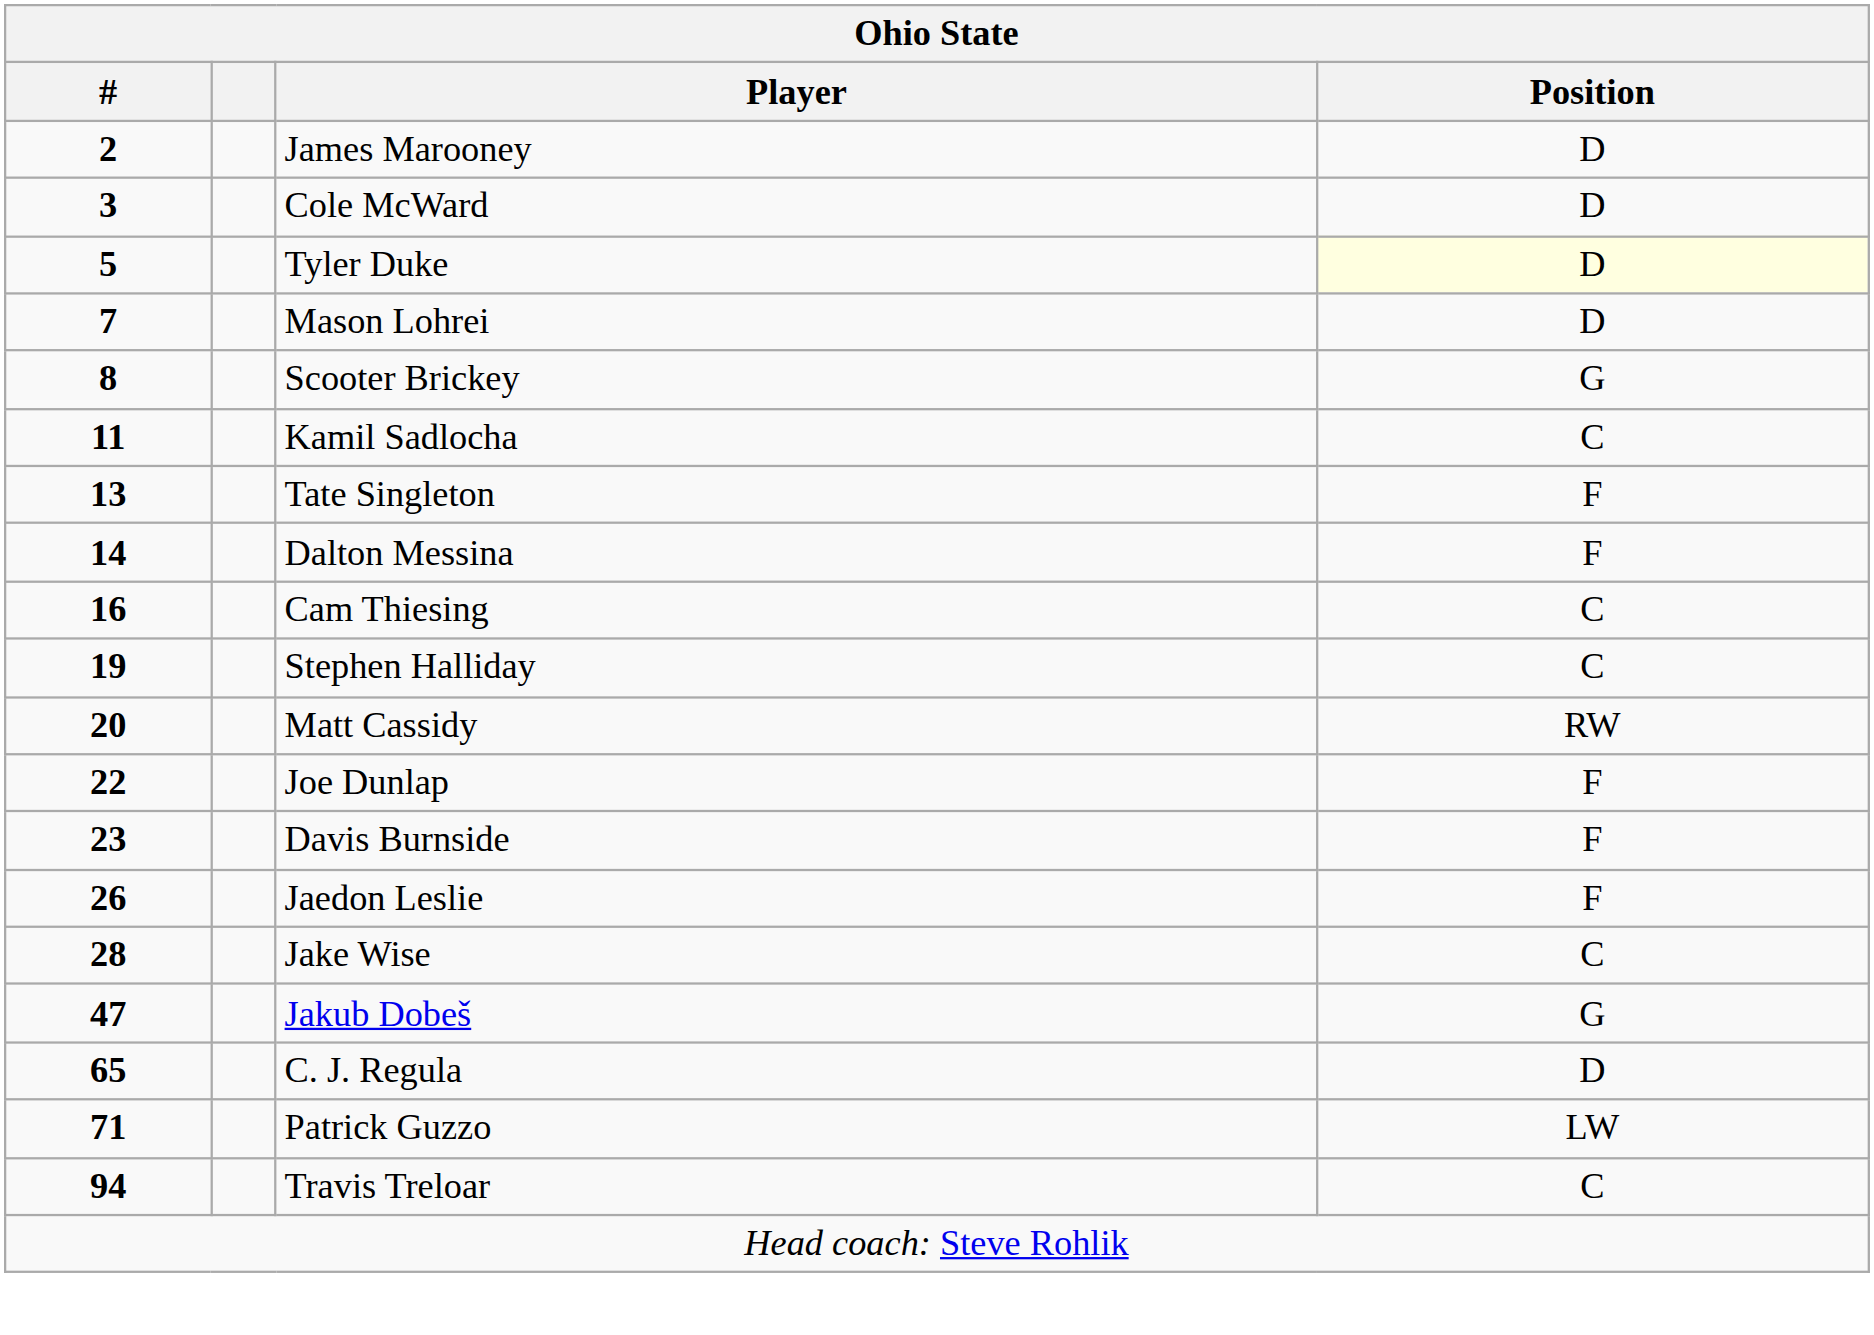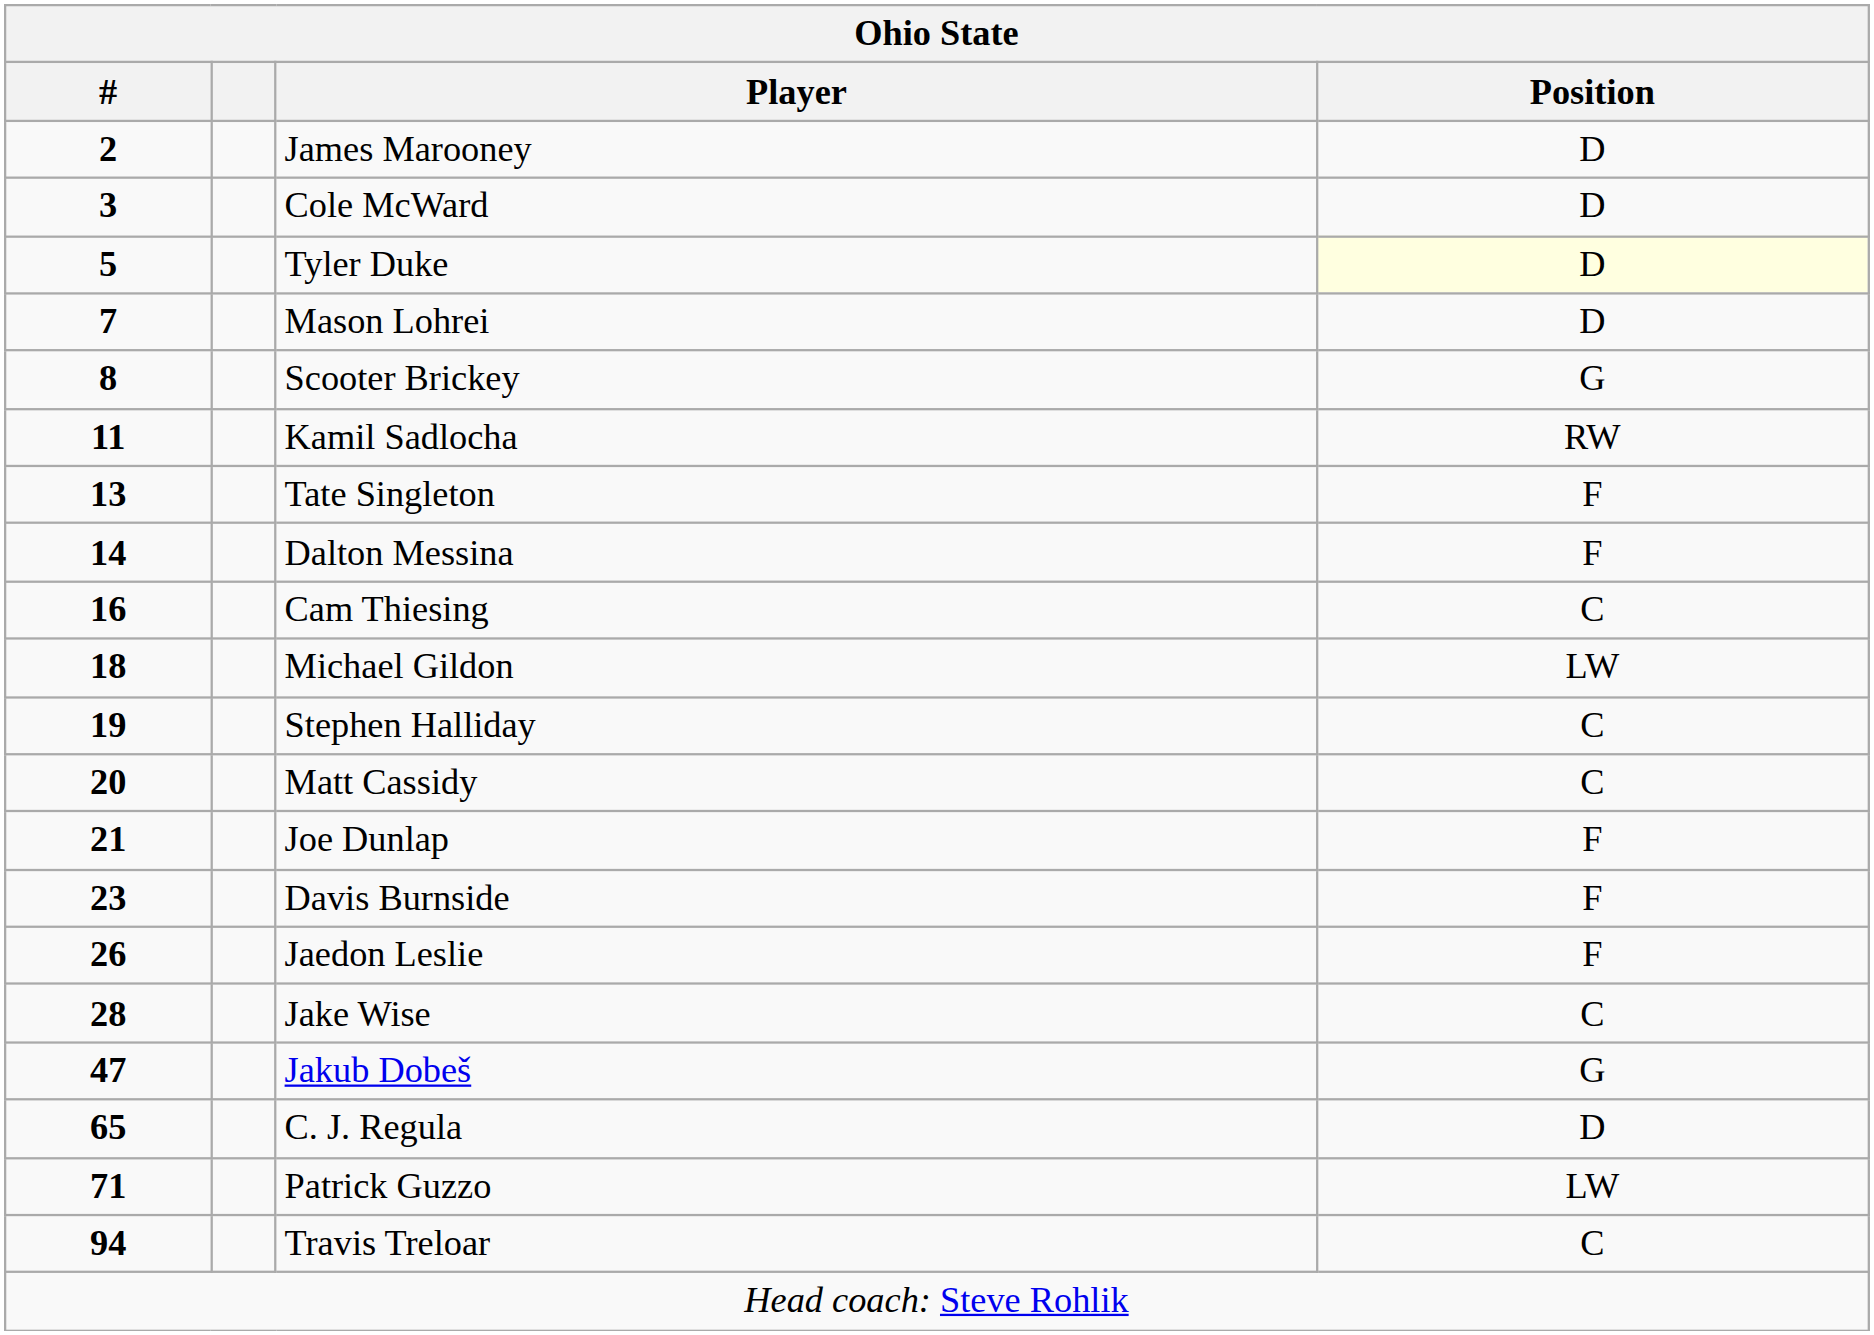 <table class="wikitable" style="width:65%; text-align:center;">
 <tr>
 <th colspan=4>Ohio State</th>
 </tr>
 <tr>
 <th>#</th>
 <th></th>
 <th>Player</th>
 <th>Position</th>
 </tr>
 <tr>
 <td><strong>2</strong></td>
 <td align=center></td>
 <td align=left>James Marooney</td>
 <td>D</td>
 </tr>
 <tr>
 <td><strong>3</strong></td>
 <td align=center></td>
 <td align=left>Cole McWard</td>
 <td>D</td>
 </tr>
 <tr>
 <td><strong>5</strong></td>
 <td align=center></td>
 <td align=left>Tyler Duke</td>
 <td style="background: lightyellow;">D</td>
 </tr>
 <tr>
 <td><strong>7</strong></td>
 <td align=center></td>
 <td align=left>Mason Lohrei</td>
 <td>D</td>
 </tr>
 <tr>
 <td><strong>8</strong></td>
 <td align=center></td>
 <td align=left>Scooter Brickey</td>
 <td>G</td>
 </tr>
 <tr>
 <td><strong>11</strong></td>
 <td align=center></td>
 <td align=left>Kamil Sadlocha</td>
-<td>C</td>
+<td>RW</td>
 </tr>
 <tr>
 <td><strong>13</strong></td>
 <td align=center></td>
 <td align=left>Tate Singleton</td>
 <td>F</td>
 </tr>
 <tr>
 <td><strong>14</strong></td>
 <td align=center></td>
 <td align=left>Dalton Messina</td>
 <td>F</td>
 </tr>
 <tr>
 <td><strong>16</strong></td>
 <td align=center></td>
 <td align=left>Cam Thiesing</td>
 <td>C</td>
 </tr>
 <tr>
+<td><strong>18</strong></td>
+<td align=center></td>
+<td align=left>Michael Gildon</td>
+<td>LW</td>
+</tr>
+<tr>
 <td><strong>19</strong></td>
 <td align=center></td>
 <td align=left>Stephen Halliday</td>
 <td>C</td>
 </tr>
 <tr>
 <td><strong>20</strong></td>
 <td align=center></td>
 <td align=left>Matt Cassidy</td>
-<td>RW</td>
+<td>C</td>
 </tr>
 <tr>
-<td><strong>22</strong></td>
+<td><strong>21</strong></td>
 <td align=center></td>
 <td align=left>Joe Dunlap</td>
 <td>F</td>
 </tr>
 <tr>
 <td><strong>23</strong></td>
 <td align=center></td>
 <td align=left>Davis Burnside</td>
 <td>F</td>
 </tr>
 <tr>
 <td><strong>26</strong></td>
 <td align=center></td>
 <td align=left>Jaedon Leslie</td>
 <td>F</td>
 </tr>
 <tr>
 <td><strong>28</strong></td>
 <td align=center></td>
 <td align=left>Jake Wise</td>
 <td>C</td>
 </tr>
 <tr>
 <td><strong>47</strong></td>
 <td align=center></td>
 <td align=left><a href='#'>Jakub Dobeš</a></td>
 <td>G</td>
 </tr>
 <tr>
 <td><strong>65</strong></td>
 <td align=center></td>
 <td align=left>C. J. Regula</td>
 <td>D</td>
 </tr>
 <tr>
 <td><strong>71</strong></td>
 <td align=center></td>
 <td align=left>Patrick Guzzo</td>
 <td>LW</td>
 </tr>
 <tr>
 <td><strong>94</strong></td>
 <td align=center></td>
 <td align=left>Travis Treloar</td>
 <td>C</td>
 </tr>
 <tr>
 <td colspan=4><em>Head coach:</em>  <a href='#'>Steve Rohlik</a></td>
 </tr>
 </table>
